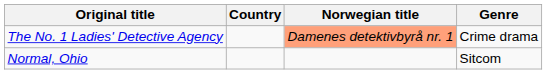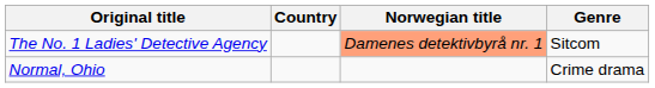 <table class="wikitable">
 <tr>
 <th>Original title</th>
 <th>Country</th>
 <th>Norwegian title</th>
 <th>Genre</th>
 </tr>
 <tr>
 <td><em><a href='#'>The No. 1 Ladies' Detective Agency</a></em></td>
 <td> </td>
 <td style="background: lightsalmon;"><em>Damenes detektivbyrå nr. 1</em></td>
-<td>Crime drama</td>
+<td>Sitcom</td>
 </tr>
 <tr>
 <td><em><a href='#'>Normal, Ohio</a></em></td>
 <td></td>
 <td></td>
-<td>Sitcom</td>
+<td>Crime drama</td>
 </tr>
 </table>
